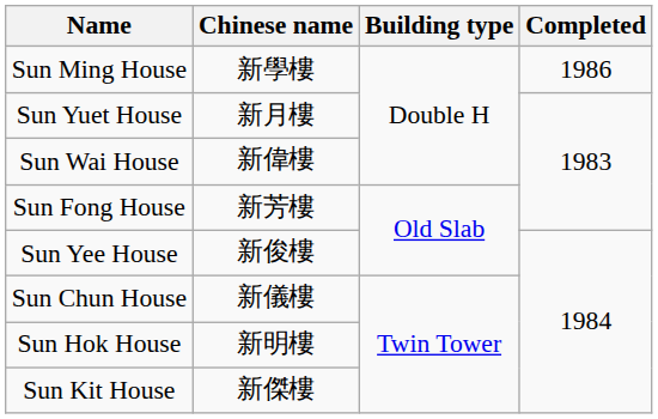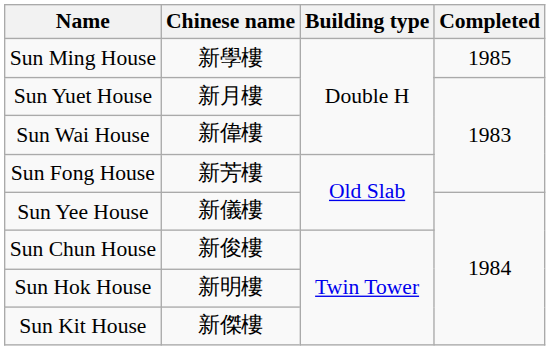 <table class="wikitable" style="text-align: center">
 <tr>
 <th>Name</th>
 <th>Chinese name</th>
 <th>Building type</th>
 <th>Completed</th>
 </tr>
 <tr>
 <td>Sun Ming House</td>
 <td>新學樓</td>
 <td rowspan="3">Double H</td>
-<td>1986</td>
+<td>1985</td>
 </tr>
 <tr>
 <td>Sun Yuet House</td>
 <td>新月樓</td>
 <td rowspan="3">1983</td>
 </tr>
 <tr>
 <td>Sun Wai House</td>
 <td>新偉樓</td>
 </tr>
 <tr>
 <td>Sun Fong House</td>
 <td>新芳樓</td>
 <td rowspan="2"><a href='#'>Old Slab</a></td>
 </tr>
 <tr>
 <td>Sun Yee House</td>
-<td>新俊樓</td>
+<td>新儀樓</td>
 <td rowspan="4">1984</td>
 </tr>
 <tr>
 <td>Sun Chun House</td>
-<td>新儀樓</td>
+<td>新俊樓</td>
 <td rowspan="3"><a href='#'>Twin Tower</a></td>
 </tr>
 <tr>
 <td>Sun Hok House</td>
 <td>新明樓</td>
 </tr>
 <tr>
 <td>Sun Kit House</td>
 <td>新傑樓</td>
 </tr>
 </table>
